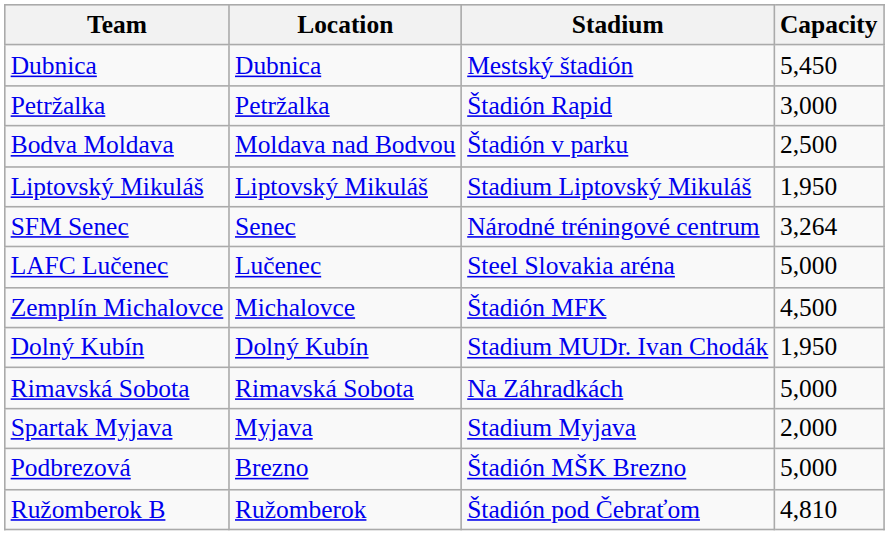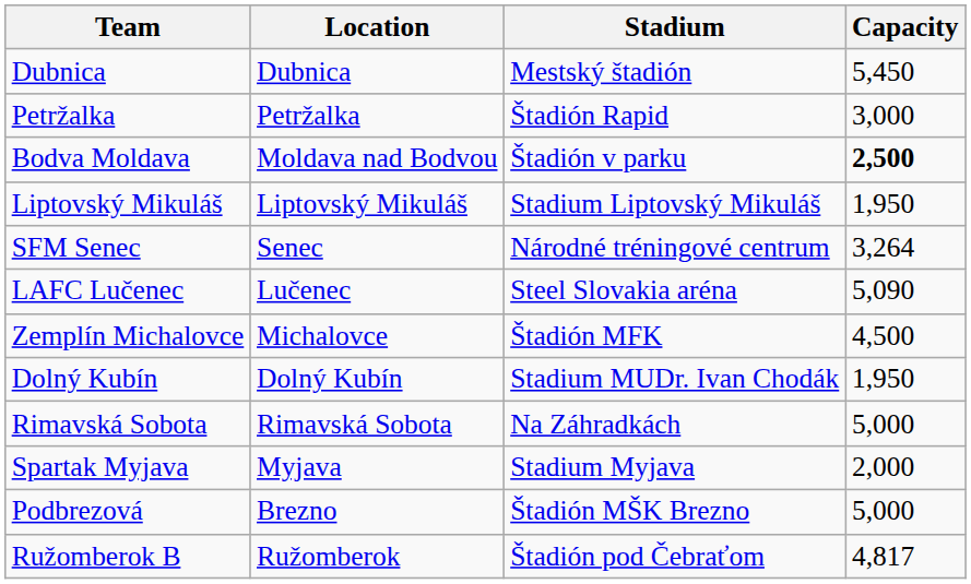 <table class="wikitable sortable">
 <tr>
 <th>Team</th>
 <th>Location</th>
 <th>Stadium</th>
 <th>Capacity</th>
 </tr>
 <tr>
 <td><a href='#'>Dubnica</a></td>
 <td><a href='#'>Dubnica</a></td>
 <td><a href='#'>Mestský štadión</a></td>
 <td>5,450</td>
 </tr>
 <tr>
 <td><a href='#'>Petržalka</a></td>
 <td><a href='#'>Petržalka</a></td>
 <td><a href='#'>Štadión Rapid</a></td>
 <td>3,000</td>
 </tr>
 <tr>
 <td><a href='#'>Bodva Moldava</a></td>
 <td><a href='#'>Moldava nad Bodvou</a></td>
 <td><a href='#'>Štadión v parku</a></td>
-<td>2,500</td>
+<td><strong>2,500</strong></td>
 </tr>
 <tr>
 <td><a href='#'>Liptovský Mikuláš</a></td>
 <td><a href='#'>Liptovský Mikuláš</a></td>
 <td><a href='#'>Stadium Liptovský Mikuláš</a></td>
 <td>1,950</td>
 </tr>
 <tr>
 <td><a href='#'>SFM Senec</a></td>
 <td><a href='#'>Senec</a></td>
 <td><a href='#'>Národné tréningové centrum</a></td>
 <td>3,264</td>
 </tr>
 <tr>
 <td><a href='#'>LAFC Lučenec</a></td>
 <td><a href='#'>Lučenec</a></td>
 <td><a href='#'>Steel Slovakia aréna</a></td>
-<td>5,000</td>
+<td>5,090</td>
 </tr>
 <tr>
 <td><a href='#'>Zemplín Michalovce</a></td>
 <td><a href='#'>Michalovce</a></td>
 <td><a href='#'>Štadión MFK</a></td>
 <td>4,500</td>
 </tr>
 <tr>
 <td><a href='#'>Dolný Kubín</a></td>
 <td><a href='#'>Dolný Kubín</a></td>
 <td><a href='#'>Stadium MUDr. Ivan Chodák</a></td>
 <td>1,950</td>
 </tr>
 <tr>
 <td><a href='#'>Rimavská Sobota</a></td>
 <td><a href='#'>Rimavská Sobota</a></td>
 <td><a href='#'>Na Záhradkách</a></td>
 <td>5,000</td>
 </tr>
 <tr>
 <td><a href='#'>Spartak Myjava</a></td>
 <td><a href='#'>Myjava</a></td>
 <td><a href='#'>Stadium Myjava</a></td>
 <td>2,000</td>
 </tr>
 <tr>
 <td><a href='#'>Podbrezová</a></td>
 <td><a href='#'>Brezno</a></td>
 <td><a href='#'>Štadión MŠK Brezno</a></td>
 <td>5,000</td>
 </tr>
 <tr>
 <td><a href='#'>Ružomberok B</a></td>
 <td><a href='#'>Ružomberok</a></td>
 <td><a href='#'>Štadión pod Čebraťom</a></td>
-<td>4,810</td>
+<td>4,817</td>
 </tr>
 </table>
